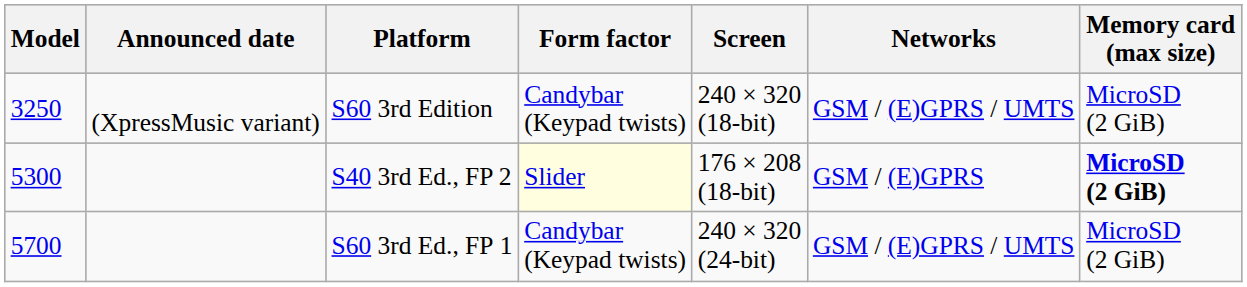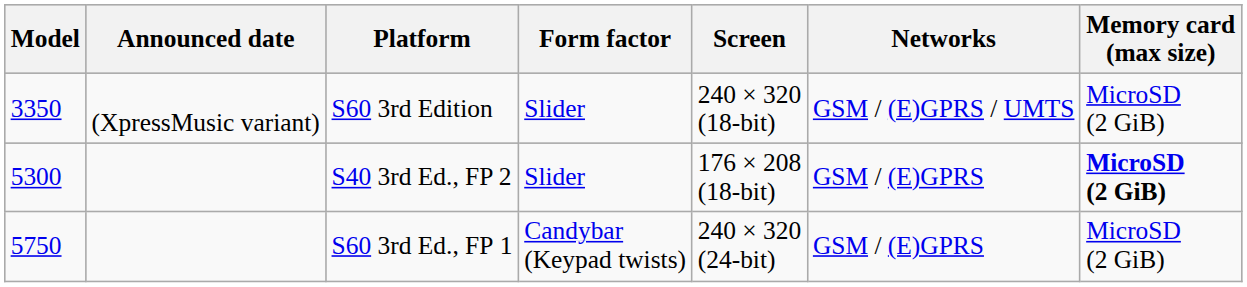 <table class="wikitable sortable">
 <tr>
 <th>Model</th>
 <th>Announced date</th>
 <th>Platform</th>
 <th>Form factor</th>
 <th>Screen</th>
 <th>Networks</th>
 <th>Memory card<br>(max size)</th>
 </tr>
 <tr>
-<td><a href='#'>3250</a></td>
+<td><a href='#'>3350</a></td>
 <td><br>(XpressMusic variant)</td>
 <td><a href='#'>S60</a> 3rd Edition</td>
-<td><a href='#'>Candybar</a><br>(Keypad twists)</td>
+<td><a href='#'>Slider</a></td>
 <td>240 × 320<br>(18-bit)</td>
 <td><a href='#'>GSM</a> / <a href='#'>(E)GPRS</a> / <a href='#'>UMTS</a></td>
 <td><a href='#'>MicroSD</a><br>(2 GiB)</td>
 </tr>
 <tr>
 <td><a href='#'>5300</a></td>
 <td></td>
 <td><a href='#'>S40</a> 3rd Ed., FP 2</td>
-<td style="background: lightyellow;"><a href='#'>Slider</a></td>
+<td><a href='#'>Slider</a></td>
 <td>176 × 208<br>(18-bit)</td>
 <td><a href='#'>GSM</a> / <a href='#'>(E)GPRS</a></td>
 <td><strong><a href='#'>MicroSD</a><br>(2 GiB)</strong></td>
 </tr>
 <tr>
-<td><a href='#'>5700</a></td>
+<td><a href='#'>5750</a></td>
 <td></td>
 <td><a href='#'>S60</a> 3rd Ed., FP 1</td>
 <td><a href='#'>Candybar</a><br>(Keypad twists)</td>
 <td>240 × 320<br>(24-bit)</td>
-<td><a href='#'>GSM</a> / <a href='#'>(E)GPRS</a> / <a href='#'>UMTS</a></td>
+<td><a href='#'>GSM</a> / <a href='#'>(E)GPRS</a></td>
 <td><a href='#'>MicroSD</a><br>(2 GiB)</td>
 </tr>
 </table>
